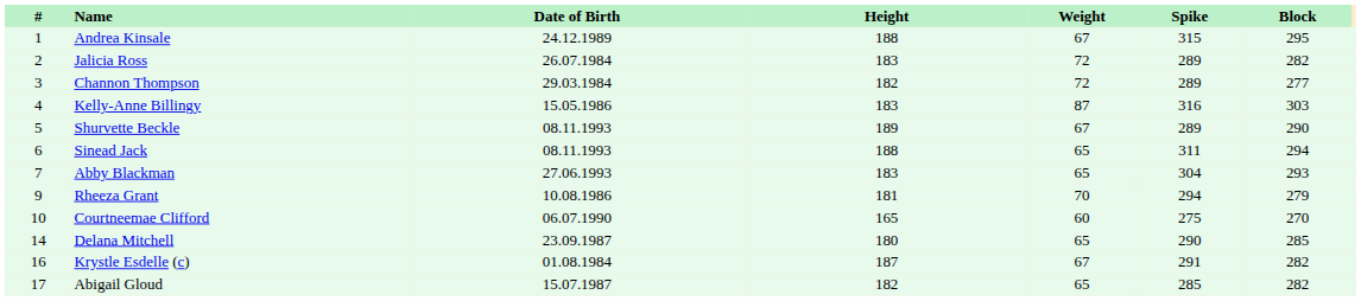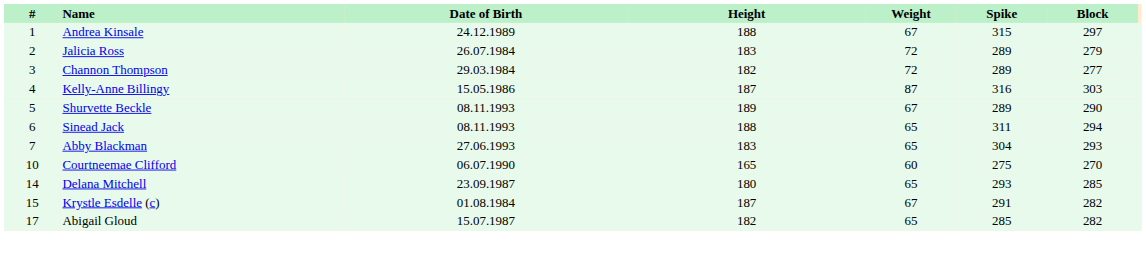 <table border=0 cellpadding=2 cellspacing=0  |- bgcolor=#FFECCE style="text-align:center; font-size:90%;" width=100%>
 <tr bgcolor=#BBF0C9>
 <th width=5%>#</th>
 <th width=25% align=left>Name</th>
 <th width=25%>Date of Birth</th>
 <th width=21%>Height</th>
 <th width=8%>Weight</th>
 <th width=8%>Spike</th>
 <th width=8%>Block</th>
 </tr>
 <tr bgcolor=#E7FAEC>
 <td>1</td>
 <td align=left><a href='#'>Andrea Kinsale</a></td>
 <td>24.12.1989</td>
 <td>188</td>
 <td>67</td>
 <td>315</td>
-<td>295</td>
+<td>297</td>
 <td></td>
 </tr>
 <tr bgcolor=#E7FAEC>
 <td>2</td>
 <td align=left><a href='#'>Jalicia Ross</a></td>
 <td>26.07.1984</td>
 <td>183</td>
 <td>72</td>
 <td>289</td>
-<td>282</td>
+<td>279</td>
 <td></td>
 </tr>
 <tr bgcolor=#E7FAEC>
 <td>3</td>
 <td align=left><a href='#'>Channon Thompson</a></td>
 <td>29.03.1984</td>
 <td>182</td>
 <td>72</td>
 <td>289</td>
 <td>277</td>
 <td></td>
 </tr>
 <tr bgcolor=#E7FAEC>
 <td>4</td>
 <td align=left><a href='#'>Kelly-Anne Billingy</a></td>
 <td>15.05.1986</td>
-<td>183</td>
+<td>187</td>
 <td>87</td>
 <td>316</td>
 <td>303</td>
 <td></td>
 </tr>
 <tr bgcolor=#E7FAEC>
 <td>5</td>
 <td align=left><a href='#'>Shurvette Beckle</a></td>
 <td>08.11.1993</td>
 <td>189</td>
 <td>67</td>
 <td>289</td>
 <td>290</td>
 <td></td>
 </tr>
 <tr bgcolor=#E7FAEC>
 <td>6</td>
 <td align=left><a href='#'>Sinead Jack</a></td>
 <td>08.11.1993</td>
 <td>188</td>
 <td>65</td>
 <td>311</td>
 <td>294</td>
 <td></td>
 </tr>
 <tr bgcolor=#E7FAEC>
 <td>7</td>
 <td align=left><a href='#'>Abby Blackman</a></td>
 <td>27.06.1993</td>
 <td>183</td>
 <td>65</td>
 <td>304</td>
 <td>293</td>
 <td></td>
 </tr>
 <tr bgcolor=#E7FAEC>
-<td>9</td>
-<td align=left><a href='#'>Rheeza Grant</a></td>
-<td>10.08.1986</td>
-<td>181</td>
-<td>70</td>
-<td>294</td>
-<td>279</td>
-<td></td>
-</tr>
-<tr bgcolor=#E7FAEC>
 <td>10</td>
 <td align=left><a href='#'>Courtneemae Clifford</a></td>
 <td>06.07.1990</td>
 <td>165</td>
 <td>60</td>
 <td>275</td>
 <td>270</td>
 <td></td>
 </tr>
 <tr bgcolor=#E7FAEC>
 <td>14</td>
 <td align=left><a href='#'>Delana Mitchell</a></td>
 <td>23.09.1987</td>
 <td>180</td>
 <td>65</td>
-<td>290</td>
+<td>293</td>
 <td>285</td>
 <td></td>
 </tr>
 <tr bgcolor=#E7FAEC>
-<td>16</td>
+<td>15</td>
 <td align=left><a href='#'>Krystle Esdelle</a> (<a href='#'>c</a>)</td>
 <td>01.08.1984</td>
 <td>187</td>
 <td>67</td>
 <td>291</td>
 <td>282</td>
 <td></td>
 </tr>
 <tr bgcolor=#E7FAEC>
 <td>17</td>
 <td align=left>Abigail Gloud</td>
 <td>15.07.1987</td>
 <td>182</td>
 <td>65</td>
 <td>285</td>
 <td>282</td>
 <td></td>
 </tr>
 </table>
